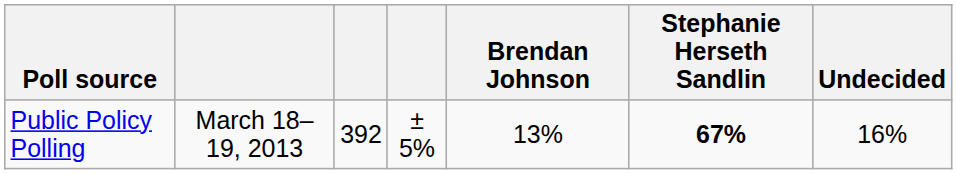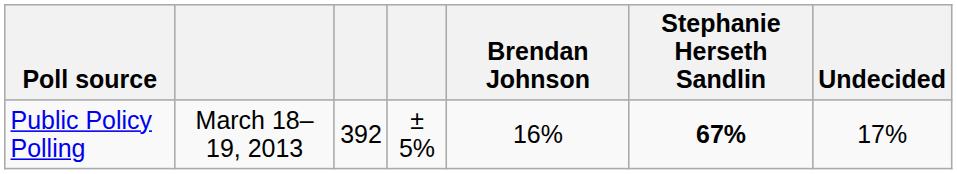 <table class="wikitable" style="text-align:center">
 <tr valign= bottom>
 <th>Poll source</th>
 <th></th>
 <th></th>
 <th></th>
 <th style="width:110px;">Brendan<br>Johnson</th>
 <th style="width:110px;">Stephanie Herseth<br>Sandlin</th>
 <th>Undecided</th>
 </tr>
 <tr>
 <td align=left><a href='#'>Public Policy Polling</a></td>
 <td>March 18–19, 2013</td>
 <td>392</td>
 <td>± 5%</td>
-<td>13%</td>
+<td>16%</td>
 <td><strong>67%</strong></td>
-<td>16%</td>
+<td>17%</td>
 </tr>
 </table>
